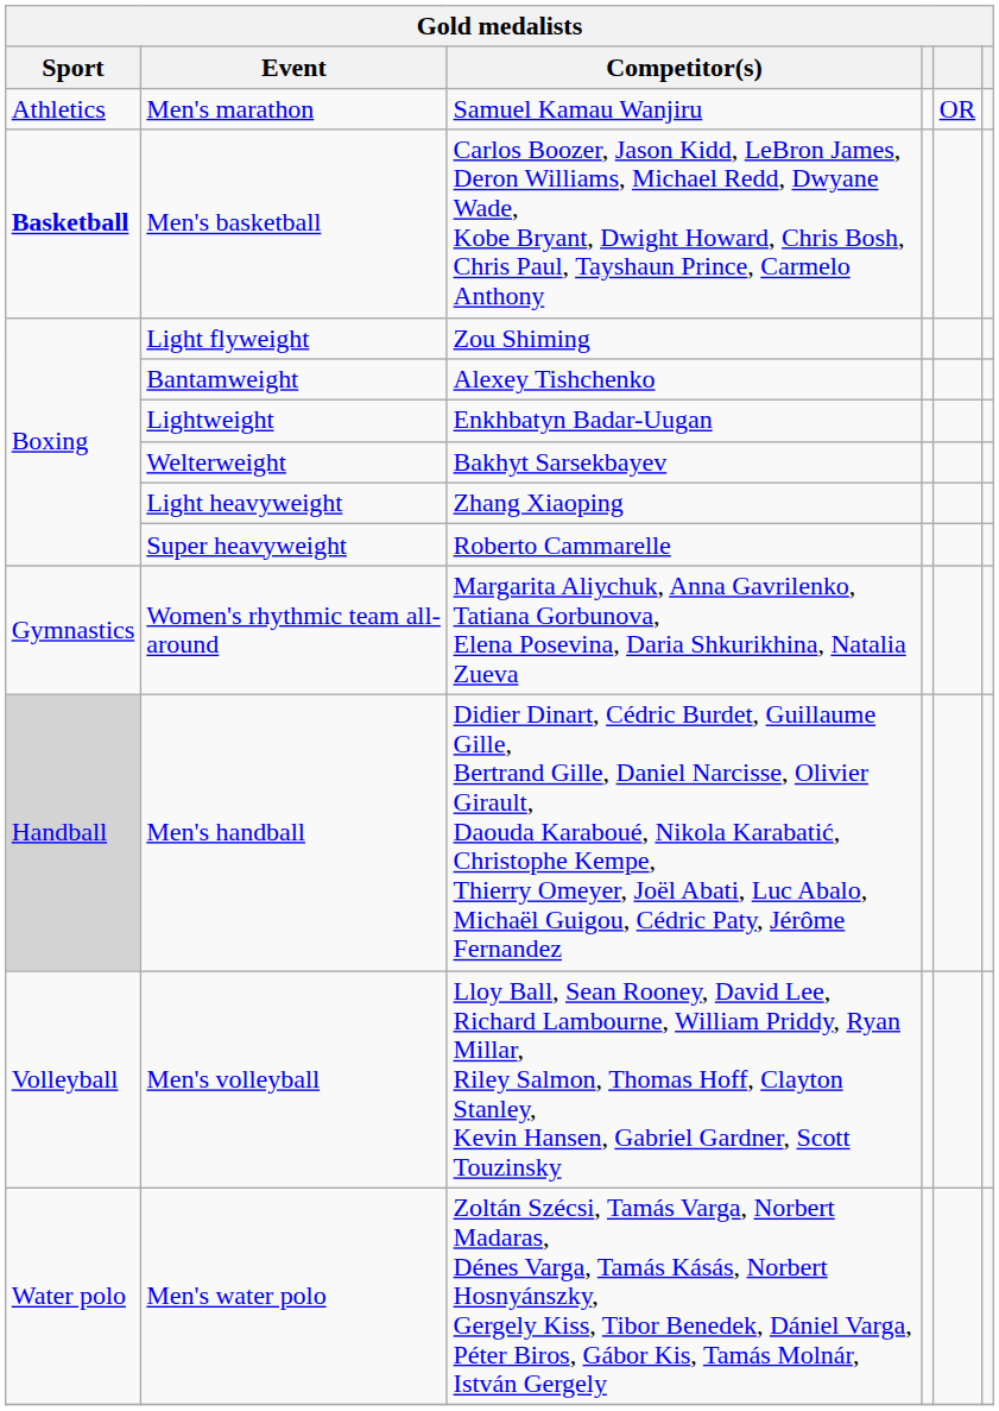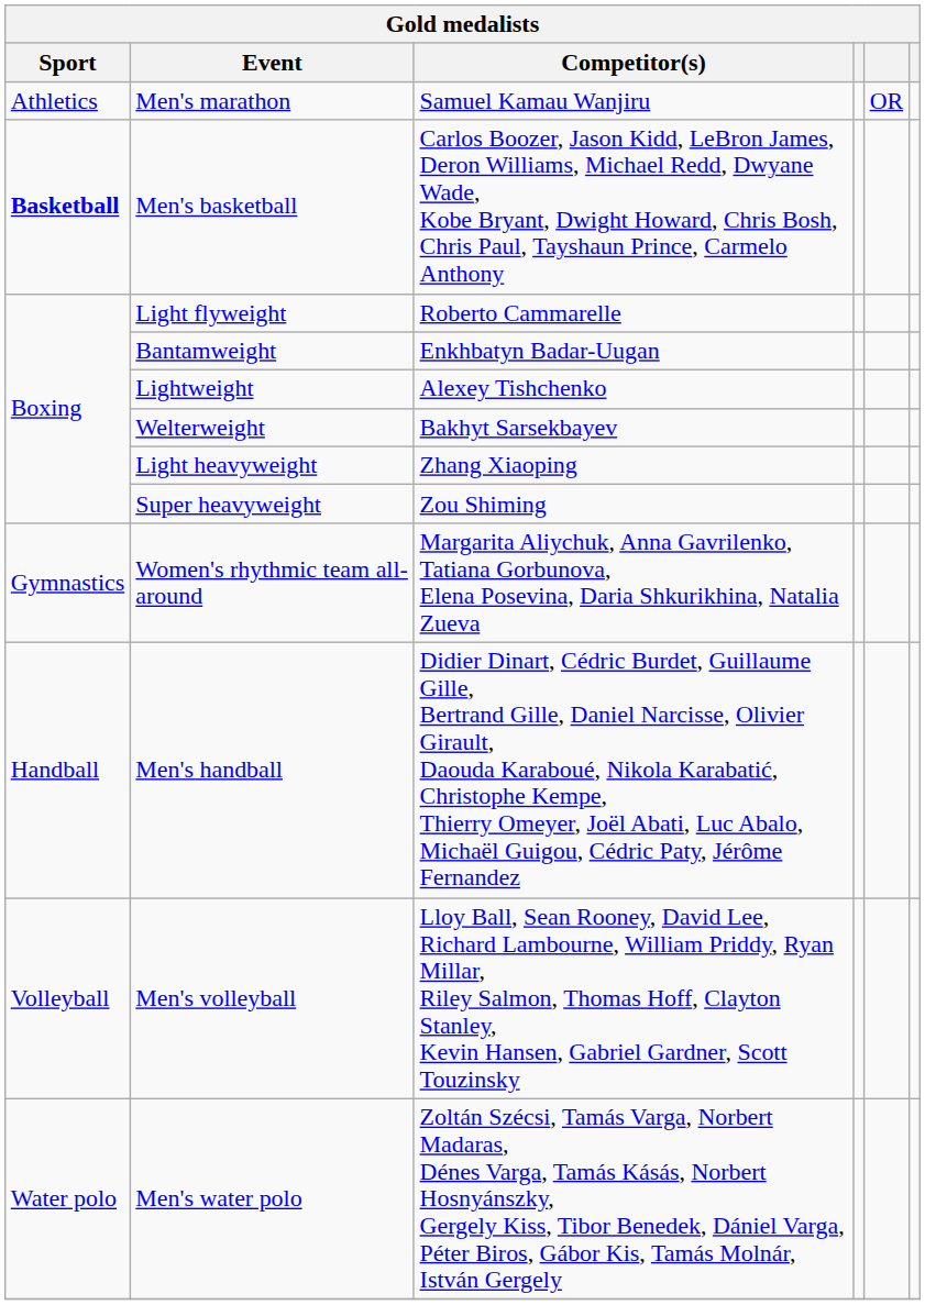 <table class="wikitable">
 <tr>
 <th colspan="6">Gold medalists</th>
 </tr>
 <tr>
 <th>Sport</th>
 <th>Event</th>
 <th>Competitor(s)</th>
 <th></th>
 <th></th>
 <th></th>
 </tr>
 <tr>
 <td><a href='#'>Athletics</a></td>
 <td><a href='#'>Men's marathon</a></td>
 <td><a href='#'>Samuel Kamau Wanjiru</a></td>
 <td></td>
 <td><a href='#'>OR</a></td>
 <td></td>
 </tr>
 <tr>
 <td><strong><a href='#'>Basketball</a></strong></td>
 <td><a href='#'>Men's basketball</a></td>
 <td><span><a href='#'>Carlos Boozer</a>, <a href='#'>Jason Kidd</a>, <a href='#'>LeBron James</a>, <br><a href='#'>Deron Williams</a>, <a href='#'>Michael Redd</a>, <a href='#'>Dwyane Wade</a>, <br><a href='#'>Kobe Bryant</a>, <a href='#'>Dwight Howard</a>, <a href='#'>Chris Bosh</a>, <br><a href='#'>Chris Paul</a>, <a href='#'>Tayshaun Prince</a>, <a href='#'>Carmelo Anthony</a></span></td>
 <td></td>
 <td></td>
 <td></td>
 </tr>
 <tr>
 <td rowspan=6><a href='#'>Boxing</a></td>
 <td><a href='#'>Light flyweight</a></td>
-<td><a href='#'>Zou Shiming</a></td>
+<td><a href='#'>Roberto Cammarelle</a></td>
 <td></td>
 <td></td>
 <td></td>
 </tr>
 <tr>
 <td><a href='#'>Bantamweight</a></td>
-<td><a href='#'>Alexey Tishchenko</a></td>
+<td><a href='#'>Enkhbatyn Badar-Uugan</a></td>
 <td></td>
 <td></td>
 <td></td>
 </tr>
 <tr>
 <td><a href='#'>Lightweight</a></td>
-<td><a href='#'>Enkhbatyn Badar-Uugan</a></td>
+<td><a href='#'>Alexey Tishchenko</a></td>
 <td></td>
 <td></td>
 <td></td>
 </tr>
 <tr>
 <td><a href='#'>Welterweight</a></td>
 <td><a href='#'>Bakhyt Sarsekbayev</a></td>
 <td></td>
 <td></td>
 <td></td>
 </tr>
 <tr>
 <td><a href='#'>Light heavyweight</a></td>
 <td><a href='#'>Zhang Xiaoping</a></td>
 <td></td>
 <td></td>
 <td></td>
 </tr>
 <tr>
 <td><a href='#'>Super heavyweight</a></td>
-<td><a href='#'>Roberto Cammarelle</a></td>
+<td><a href='#'>Zou Shiming</a></td>
 <td></td>
 <td></td>
 <td></td>
 </tr>
 <tr>
 <td><a href='#'>Gymnastics</a></td>
 <td><a href='#'>Women's rhythmic team all-around</a></td>
 <td><span><a href='#'>Margarita Aliychuk</a>, <a href='#'>Anna Gavrilenko</a>, <a href='#'>Tatiana Gorbunova</a>,<br> <a href='#'>Elena Posevina</a>, <a href='#'>Daria Shkurikhina</a>, <a href='#'>Natalia Zueva</a></span></td>
 <td></td>
 <td></td>
 <td></td>
 </tr>
 <tr>
-<td style="background: lightgrey;"><a href='#'>Handball</a></td>
+<td><a href='#'>Handball</a></td>
 <td><a href='#'>Men's handball</a></td>
 <td><span><a href='#'>Didier Dinart</a>, <a href='#'>Cédric Burdet</a>, <a href='#'>Guillaume Gille</a>, <br><a href='#'>Bertrand Gille</a>, <a href='#'>Daniel Narcisse</a>, <a href='#'>Olivier Girault</a>, <br><a href='#'>Daouda Karaboué</a>, <a href='#'>Nikola Karabatić</a>, <a href='#'>Christophe Kempe</a>, <br><a href='#'>Thierry Omeyer</a>, <a href='#'>Joël Abati</a>, <a href='#'>Luc Abalo</a>, <br><a href='#'>Michaël Guigou</a>, <a href='#'>Cédric Paty</a>, <a href='#'>Jérôme Fernandez</a></span></td>
 <td></td>
 <td></td>
 <td></td>
 </tr>
 <tr>
 <td><a href='#'>Volleyball</a></td>
 <td><a href='#'>Men's volleyball</a></td>
 <td><span><a href='#'>Lloy Ball</a>, <a href='#'>Sean Rooney</a>, <a href='#'>David Lee</a>, <br><a href='#'>Richard Lambourne</a>, <a href='#'>William Priddy</a>, <a href='#'>Ryan Millar</a>, <br><a href='#'>Riley Salmon</a>, <a href='#'>Thomas Hoff</a>, <a href='#'>Clayton Stanley</a>, <br><a href='#'>Kevin Hansen</a>, <a href='#'>Gabriel Gardner</a>, <a href='#'>Scott Touzinsky</a></span></td>
 <td></td>
 <td></td>
 <td></td>
 </tr>
 <tr>
 <td><a href='#'>Water polo</a></td>
 <td><a href='#'>Men's water polo</a></td>
 <td><span><a href='#'>Zoltán Szécsi</a>, <a href='#'>Tamás Varga</a>, <a href='#'>Norbert Madaras</a>, <br><a href='#'>Dénes Varga</a>, <a href='#'>Tamás Kásás</a>, <a href='#'>Norbert Hosnyánszky</a>, <br><a href='#'>Gergely Kiss</a>, <a href='#'>Tibor Benedek</a>, <a href='#'>Dániel Varga</a>, <br><a href='#'>Péter Biros</a>, <a href='#'>Gábor Kis</a>, <a href='#'>Tamás Molnár</a>, <a href='#'>István Gergely</a></span></td>
 <td></td>
 <td></td>
 <td></td>
 </tr>
 <tr>
 </tr>
 </table>
